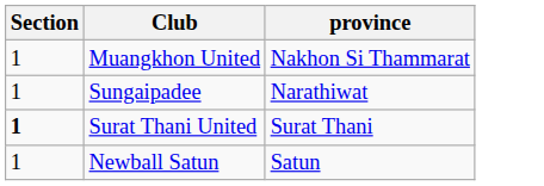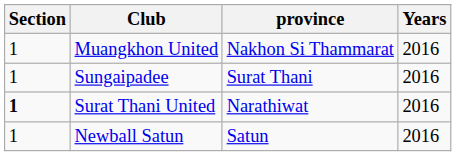 <table class="wikitable">
 <tr>
 <th>Section</th>
 <th>Club</th>
 <th>province</th>
+<th>Years</th>
 </tr>
 <tr>
 <td>1</td>
 <td><a href='#'>Muangkhon United</a></td>
 <td><a href='#'>Nakhon Si Thammarat</a></td>
+<td>2016</td>
 </tr>
 <tr>
 <td>1</td>
 <td><a href='#'>Sungaipadee</a></td>
-<td><a href='#'>Narathiwat</a></td>
+<td><a href='#'>Surat Thani</a></td>
+<td>2016</td>
 </tr>
 <tr>
 <td><strong>1</strong></td>
 <td><a href='#'>Surat Thani United</a></td>
-<td><a href='#'>Surat Thani</a></td>
+<td><a href='#'>Narathiwat</a></td>
+<td>2016</td>
 </tr>
 <tr>
 <td>1</td>
 <td><a href='#'>Newball Satun</a></td>
 <td><a href='#'>Satun</a></td>
+<td>2016</td>
 </tr>
 </table>
